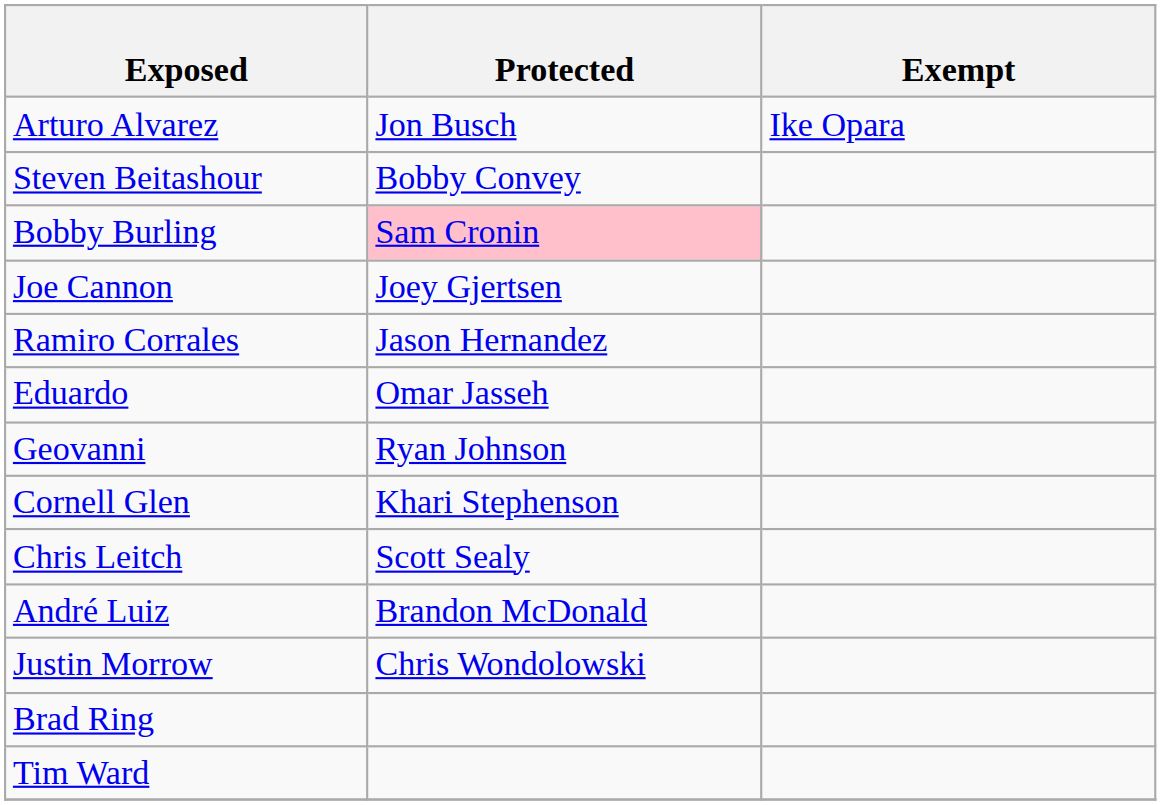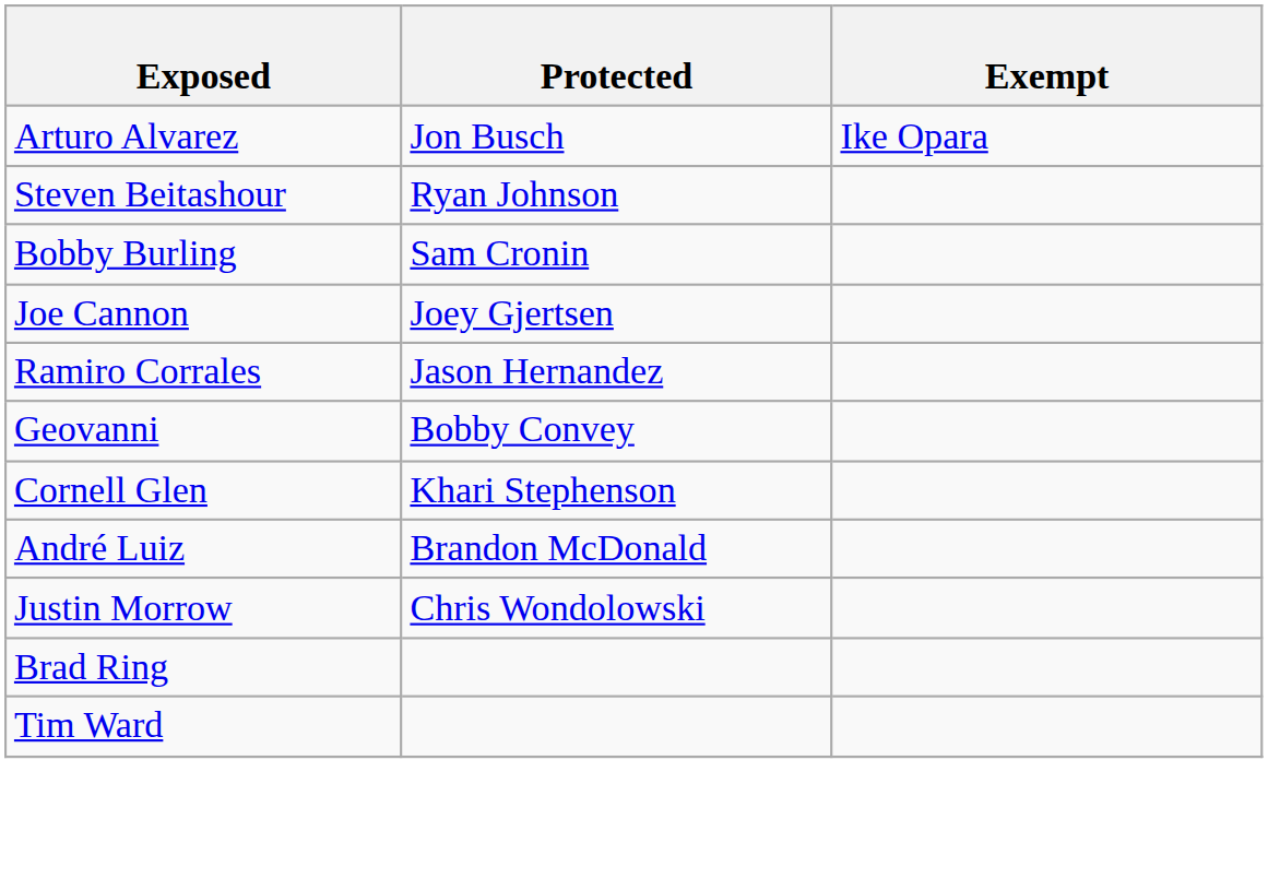 <table class="wikitable">
 <tr>
 <th style="width:23%"><br>Exposed</th>
 <th style="width:25%"><br>Protected</th>
 <th style="width:25%"><br>Exempt</th>
 </tr>
 <tr>
 <td><a href='#'>Arturo Alvarez</a></td>
 <td><a href='#'>Jon Busch</a></td>
 <td><a href='#'>Ike Opara</a></td>
 </tr>
 <tr>
 <td><a href='#'>Steven Beitashour</a></td>
-<td><a href='#'>Bobby Convey</a></td>
+<td><a href='#'>Ryan Johnson</a></td>
 <td></td>
 </tr>
 <tr>
 <td><a href='#'>Bobby Burling</a></td>
-<td style="background: pink;"><a href='#'>Sam Cronin</a></td>
+<td><a href='#'>Sam Cronin</a></td>
 <td></td>
 </tr>
 <tr>
 <td><a href='#'>Joe Cannon</a></td>
 <td><a href='#'>Joey Gjertsen</a></td>
 <td></td>
 </tr>
 <tr>
 <td><a href='#'>Ramiro Corrales</a></td>
 <td><a href='#'>Jason Hernandez</a></td>
 <td></td>
 </tr>
 <tr>
-<td><a href='#'>Eduardo</a></td>
-<td><a href='#'>Omar Jasseh</a></td>
-<td></td>
-</tr>
-<tr>
 <td><a href='#'>Geovanni</a></td>
-<td><a href='#'>Ryan Johnson</a></td>
+<td><a href='#'>Bobby Convey</a></td>
 <td></td>
 </tr>
 <tr>
 <td><a href='#'>Cornell Glen</a></td>
 <td><a href='#'>Khari Stephenson</a></td>
-<td></td>
-</tr>
-<tr>
-<td><a href='#'>Chris Leitch</a></td>
-<td><a href='#'>Scott Sealy</a></td>
 <td></td>
 </tr>
 <tr>
 <td><a href='#'>André Luiz</a></td>
 <td><a href='#'>Brandon McDonald</a></td>
 <td></td>
 </tr>
 <tr>
 <td><a href='#'>Justin Morrow</a></td>
 <td><a href='#'>Chris Wondolowski</a></td>
 <td></td>
 </tr>
 <tr>
 <td><a href='#'>Brad Ring</a></td>
 <td></td>
 <td></td>
 </tr>
 <tr>
 <td><a href='#'>Tim Ward</a></td>
 <td></td>
 <td></td>
 </tr>
 <tr>
 </tr>
 </table>
